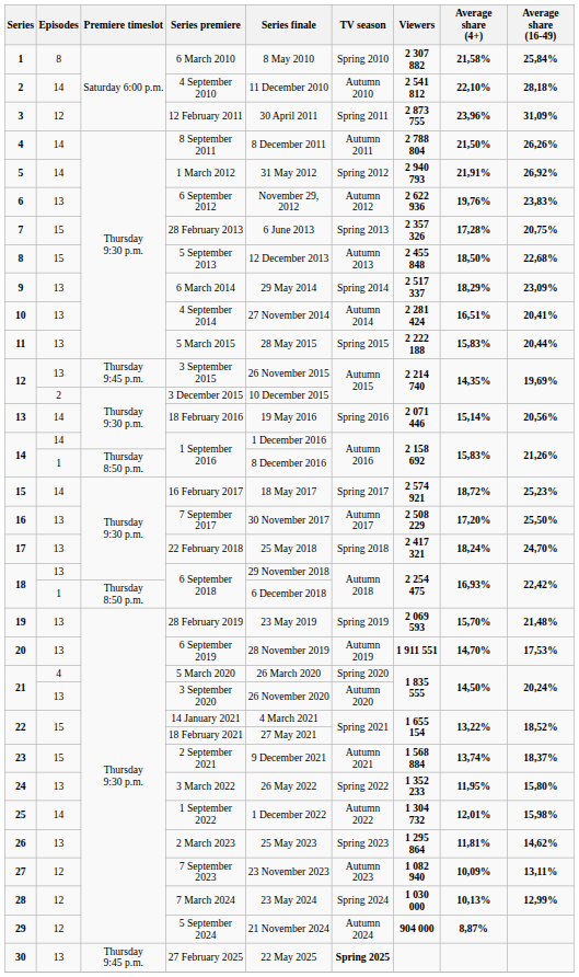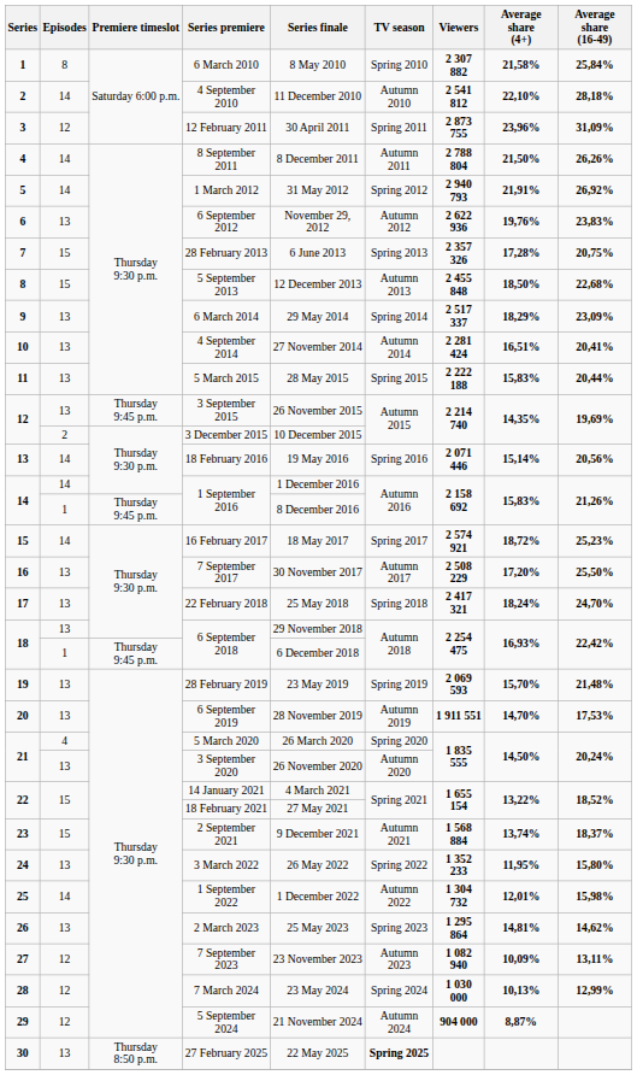 <table class="wikitable" style="text-align:center;">
 <tr>
 <th>Series</th>
 <th>Episodes</th>
 <th>Premiere timeslot</th>
 <th>Series premiere</th>
 <th>Series finale</th>
 <th>TV season</th>
 <th>Viewers</th>
 <th>Average share<br>(4+)</th>
 <th>Average share<br>(16-49)</th>
 </tr>
 <tr>
 <td><strong>1</strong></td>
 <td>8</td>
 <td rowspan="3">Saturday 6:00 p.m.</td>
 <td>6 March 2010</td>
 <td>8 May 2010</td>
 <td>Spring 2010</td>
 <td><strong>2 307 882</strong></td>
 <td><strong>21,58%</strong></td>
 <td><strong>25,84%</strong></td>
 </tr>
 <tr>
 <td><strong>2</strong></td>
 <td>14</td>
 <td>4 September 2010</td>
 <td>11 December 2010</td>
 <td>Autumn 2010</td>
 <td><strong>2 541 812</strong></td>
 <td><strong>22,10%</strong></td>
 <td><strong>28,18%</strong></td>
 </tr>
 <tr>
 <td><strong>3</strong></td>
 <td>12</td>
 <td>12 February 2011</td>
 <td>30 April 2011</td>
 <td>Spring 2011</td>
 <td><strong>2 873 755</strong></td>
 <td><strong>23,96%</strong></td>
 <td><strong>31,09%</strong></td>
 </tr>
 <tr>
 <td><strong>4</strong></td>
 <td>14</td>
 <td rowspan="8">Thursday 9:30 p.m.</td>
 <td>8 September 2011</td>
 <td>8 December 2011</td>
 <td>Autumn 2011</td>
 <td><strong>2 788 804</strong></td>
 <td><strong>21,50%</strong></td>
 <td><strong>26,26%</strong></td>
 </tr>
 <tr>
 <td><strong>5</strong></td>
 <td>14</td>
 <td>1 March 2012</td>
 <td>31 May 2012</td>
 <td>Spring 2012</td>
 <td><strong>2 940 793</strong></td>
 <td><strong>21,91%</strong></td>
 <td><strong>26,92%</strong></td>
 </tr>
 <tr>
 <td><strong>6</strong></td>
 <td>13</td>
 <td>6 September 2012</td>
 <td>November 29, 2012</td>
 <td>Autumn 2012</td>
 <td><strong>2 622 936</strong></td>
 <td><strong>19,76%</strong></td>
 <td><strong>23,83%</strong></td>
 </tr>
 <tr>
 <td><strong>7</strong></td>
 <td>15</td>
 <td>28 February 2013</td>
 <td>6 June 2013</td>
 <td>Spring 2013</td>
 <td><strong>2 357 326</strong></td>
 <td><strong>17,28%</strong></td>
 <td><strong>20,75%</strong></td>
 </tr>
 <tr>
 <td><strong>8</strong></td>
 <td>15</td>
 <td>5 September 2013</td>
 <td>12 December 2013</td>
 <td>Autumn 2013</td>
 <td><strong>2 455 848</strong></td>
 <td><strong>18,50%</strong></td>
 <td><strong>22,68%</strong></td>
 </tr>
 <tr>
 <td><strong>9</strong></td>
 <td>13</td>
 <td>6 March 2014</td>
 <td>29 May 2014</td>
 <td>Spring 2014</td>
 <td><strong>2 517 337</strong></td>
 <td><strong>18,29%</strong></td>
 <td><strong>23,09%</strong></td>
 </tr>
 <tr>
 <td><strong>10</strong></td>
 <td>13</td>
 <td>4 September 2014</td>
 <td>27 November 2014</td>
 <td>Autumn 2014</td>
 <td><strong>2 281 424</strong></td>
 <td><strong>16,51%</strong></td>
 <td><strong>20,41%</strong></td>
 </tr>
 <tr>
 <td><strong>11</strong></td>
 <td>13</td>
 <td>5 March 2015</td>
 <td>28 May 2015</td>
 <td>Spring 2015</td>
 <td><strong>2 222 188</strong></td>
 <td><strong>15,83%</strong></td>
 <td><strong>20,44%</strong></td>
 </tr>
 <tr>
 <td rowspan="2"><strong>12</strong></td>
 <td>13</td>
 <td>Thursday 9:45 p.m.</td>
 <td>3 September 2015</td>
 <td>26 November 2015</td>
 <td rowspan="2">Autumn 2015</td>
 <td rowspan="2"><strong>2 214 740</strong></td>
 <td rowspan="2"><strong>14,35%</strong></td>
 <td rowspan="2"><strong>19,69%</strong></td>
 </tr>
 <tr>
 <td>2</td>
 <td rowspan="3">Thursday 9:30 p.m.</td>
 <td>3 December 2015</td>
 <td>10 December 2015</td>
 </tr>
 <tr>
 <td><strong>13</strong></td>
 <td>14</td>
 <td>18 February 2016</td>
 <td>19 May 2016</td>
 <td>Spring 2016</td>
 <td><strong>2 071 446</strong> </td>
 <td><strong>15,14%</strong> </td>
 <td><strong>20,56%</strong> </td>
 </tr>
 <tr>
 <td rowspan="2"><strong>14</strong></td>
 <td>14</td>
 <td rowspan="2">1 September 2016</td>
 <td>1 December 2016</td>
 <td rowspan="2">Autumn 2016</td>
 <td rowspan="2"><strong>2 158 692</strong> </td>
 <td rowspan="2"><strong>15,83%</strong> </td>
 <td rowspan="2"><strong>21,26%</strong> </td>
 </tr>
 <tr>
 <td>1</td>
-<td>Thursday 8:50 p.m.</td>
+<td>Thursday 9:45 p.m.</td>
 <td>8 December 2016</td>
 </tr>
 <tr>
 <td><strong>15</strong></td>
 <td>14</td>
 <td rowspan="4">Thursday 9:30 p.m.</td>
 <td>16 February 2017</td>
 <td>18 May 2017</td>
 <td>Spring 2017</td>
 <td><strong>2 574 921</strong>  </td>
 <td><strong>18,72%</strong> </td>
 <td><strong>25,23%</strong> </td>
 </tr>
 <tr>
 <td><strong>16</strong></td>
 <td>13</td>
 <td>7 September 2017</td>
 <td>30 November 2017</td>
 <td>Autumn 2017</td>
 <td><strong>2 508 229</strong> </td>
 <td><strong>17,20%</strong> </td>
 <td><strong>25,50%</strong> </td>
 </tr>
 <tr>
 <td><strong>17</strong></td>
 <td>13</td>
 <td>22 February 2018</td>
 <td>25 May 2018</td>
 <td>Spring 2018</td>
 <td><strong>2 417 321</strong> </td>
 <td><strong>18,24%</strong> </td>
 <td><strong>24,70%</strong> </td>
 </tr>
 <tr>
 <td rowspan="2"><strong>18</strong></td>
 <td>13</td>
 <td rowspan="2">6 September 2018</td>
 <td>29 November 2018</td>
 <td rowspan="2">Autumn 2018</td>
 <td rowspan="2"><strong>2 254 475</strong> </td>
 <td rowspan="2"><strong>16,93%</strong> </td>
 <td rowspan="2"><strong>22,42%</strong> </td>
 </tr>
 <tr>
 <td>1</td>
-<td>Thursday 8:50 p.m.</td>
+<td>Thursday 9:45 p.m.</td>
 <td>6 December 2018</td>
 </tr>
 <tr>
 <td><strong>19</strong></td>
 <td>13</td>
 <td rowspan="13">Thursday 9:30 p.m.</td>
 <td>28 February 2019</td>
 <td>23 May 2019</td>
 <td>Spring 2019</td>
 <td><strong>2 069 593</strong> </td>
 <td><strong>15,70%</strong> </td>
 <td><strong>21,48%</strong> </td>
 </tr>
 <tr>
 <td><strong>20</strong></td>
 <td>13</td>
 <td>6 September 2019</td>
 <td>28 November 2019</td>
 <td>Autumn 2019</td>
 <td><strong>1 911 551</strong> </td>
 <td><strong>14,70%</strong> </td>
 <td><strong>17,53%</strong> </td>
 </tr>
 <tr>
 <td rowspan="2"><strong>21</strong></td>
 <td>4</td>
 <td>5 March 2020</td>
 <td>26 March 2020</td>
 <td>Spring 2020</td>
 <td rowspan="2"><strong>1 835 555</strong> </td>
 <td rowspan="2"><strong>14,50%</strong> </td>
 <td rowspan="2"><strong>20,24%</strong> </td>
 </tr>
 <tr>
 <td>13</td>
 <td>3 September 2020</td>
 <td>26 November 2020</td>
 <td>Autumn 2020</td>
 </tr>
 <tr>
 <td rowspan="2"><strong>22</strong></td>
 <td rowspan="2">15</td>
 <td>14 January 2021</td>
 <td>4 March 2021</td>
 <td rowspan="2">Spring 2021</td>
 <td rowspan="2"><strong>1 655 154</strong> </td>
 <td rowspan="2"><strong>13,22%</strong> </td>
 <td rowspan="2"><strong>18,52%</strong> </td>
 </tr>
 <tr>
 <td>18 February 2021</td>
 <td>27 May 2021</td>
 </tr>
 <tr>
 <td><strong>23</strong></td>
 <td>15</td>
 <td>2 September 2021</td>
 <td>9  December 2021</td>
 <td>Autumn 2021</td>
 <td><strong>1 568 884</strong> </td>
 <td><strong>13,74%</strong> </td>
 <td><strong>18,37%</strong> </td>
 </tr>
 <tr>
 <td><strong>24</strong></td>
 <td>13</td>
 <td>3 March 2022</td>
 <td>26 May 2022</td>
 <td>Spring 2022</td>
 <td><strong>1 352 233</strong> </td>
 <td><strong>11,95%</strong> </td>
 <td><strong>15,80%</strong> </td>
 </tr>
 <tr>
 <td><strong>25</strong></td>
 <td>14</td>
 <td>1 September 2022</td>
 <td>1 December 2022</td>
 <td>Autumn 2022</td>
 <td><strong>1 304 732</strong> </td>
 <td><strong>12,01%</strong> </td>
 <td><strong>15,98%</strong> </td>
 </tr>
 <tr>
 <td><strong>26</strong></td>
 <td>13</td>
 <td>2 March 2023</td>
 <td>25 May 2023</td>
 <td>Spring 2023</td>
 <td><strong>1 295 864</strong> </td>
-<td><strong>11,81%</strong> </td>
+<td><strong>14,81%</strong> </td>
 <td><strong>14,62%</strong> </td>
 </tr>
 <tr>
 <td><strong>27</strong></td>
 <td>12</td>
 <td>7 September 2023</td>
 <td>23 November 2023</td>
 <td>Autumn 2023</td>
 <td><strong>1 082 940</strong> </td>
 <td><strong>10,09%</strong> </td>
 <td><strong>13,11%</strong> </td>
 </tr>
 <tr>
 <td><strong>28</strong></td>
 <td>12</td>
 <td>7 March 2024</td>
 <td>23 May 2024</td>
 <td>Spring 2024</td>
 <td><strong>1 030 000</strong> </td>
 <td><strong>10,13%</strong> </td>
 <td><strong>12,99%</strong> </td>
 </tr>
 <tr>
 <td><strong>29</strong></td>
 <td>12</td>
 <td>5 September 2024</td>
 <td>21 November 2024</td>
 <td>Autumn 2024</td>
 <td><strong>904 000</strong> </td>
 <td><strong>8,87%</strong> </td>
 <td></td>
 </tr>
 <tr>
 <td><strong>30</strong></td>
 <td>13</td>
-<td>Thursday 9:45 p.m.</td>
+<td>Thursday 8:50 p.m.</td>
 <td>27 February 2025</td>
 <td>22 May 2025</td>
 <td><strong>Spring 2025</strong></td>
 <td></td>
 <td></td>
 <td></td>
 </tr>
 <tr>
 </tr>
 </table>
